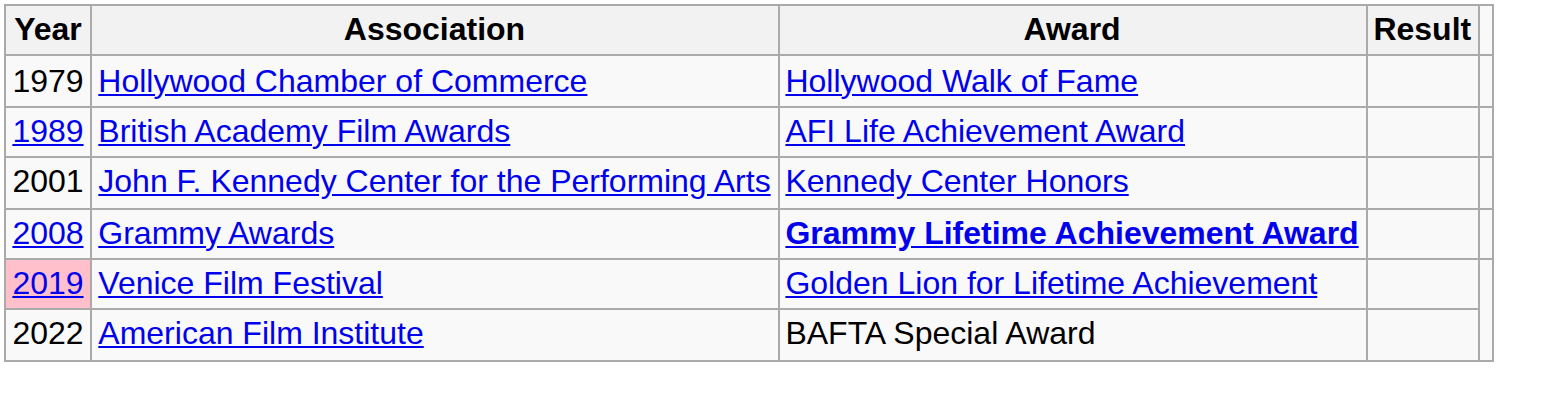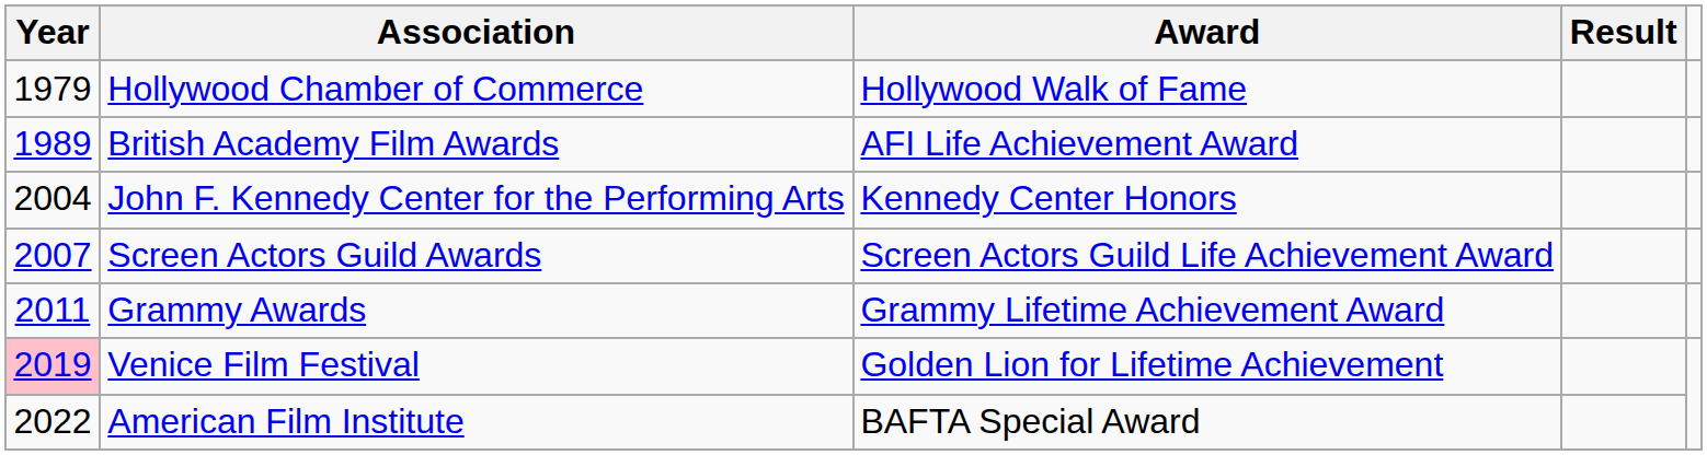 <table class="wikitable">
 <tr>
 <th>Year</th>
 <th>Association</th>
 <th>Award</th>
 <th>Result</th>
 </tr>
 <tr>
 <td style="text-align:center;">1979</td>
 <td><a href='#'>Hollywood Chamber of Commerce</a></td>
 <td><a href='#'>Hollywood Walk of Fame</a></td>
 <td></td>
 <td></td>
 </tr>
 <tr>
 <td style="text-align:center;"><a href='#'>1989</a></td>
 <td><a href='#'>British Academy Film Awards</a></td>
 <td><a href='#'>AFI Life Achievement Award</a></td>
 <td></td>
 <td></td>
 </tr>
 <tr>
-<td style="text-align:center;">2001</td>
+<td style="text-align:center;">2004</td>
 <td><a href='#'>John F. Kennedy Center for the Performing Arts</a></td>
 <td><a href='#'>Kennedy Center Honors</a></td>
 <td></td>
 <td></td>
 </tr>
 <tr>
-<td style="text-align:center;"><a href='#'>2008</a></td>
+<td style="text-align:center;"><a href='#'>2007</a></td>
+<td><a href='#'>Screen Actors Guild Awards</a></td>
+<td><a href='#'>Screen Actors Guild Life Achievement Award</a></td>
+<td></td>
+<td></td>
+</tr>
+<tr>
+<td style="text-align:center;"><a href='#'>2011</a></td>
 <td><a href='#'>Grammy Awards</a></td>
-<td><strong><a href='#'>Grammy Lifetime Achievement Award</a></strong></td>
+<td><a href='#'>Grammy Lifetime Achievement Award</a></td>
 <td></td>
 <td></td>
 </tr>
 <tr>
 <td style="background: pink; text-align:center;"><a href='#'>2019</a></td>
 <td><a href='#'>Venice Film Festival</a></td>
 <td><a href='#'>Golden Lion for Lifetime Achievement</a></td>
 <td></td>
 </tr>
 <tr>
 <td style="text-align:center;">2022</td>
 <td><a href='#'>American Film Institute</a></td>
 <td>BAFTA Special Award</td>
 <td></td>
 </tr>
 </table>
